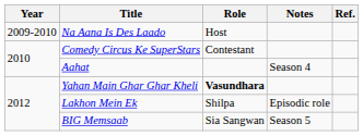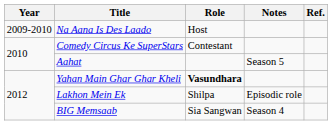 <table class="wikitable sortable">
 <tr>
 <th>Year</th>
 <th>Title</th>
 <th>Role</th>
 <th>Notes</th>
 <th>Ref.</th>
 </tr>
 <tr>
 <td>2009-2010</td>
 <td><em><a href='#'>Na Aana Is Des Laado</a></em></td>
 <td>Host</td>
 <td></td>
 <td></td>
 </tr>
 <tr>
 <td rowspan="2">2010</td>
 <td><em><a href='#'>Comedy Circus Ke SuperStars</a></em></td>
 <td>Contestant</td>
 <td></td>
 <td></td>
 </tr>
 <tr>
 <td><em><a href='#'>Aahat</a></em></td>
 <td></td>
-<td>Season 4</td>
+<td>Season 5</td>
 <td></td>
 </tr>
 <tr>
 <td rowspan="3">2012</td>
 <td><em><a href='#'>Yahan Main Ghar Ghar Kheli</a></em></td>
 <td><strong>Vasundhara</strong></td>
 <td></td>
 <td></td>
 </tr>
 <tr>
 <td><em><a href='#'>Lakhon Mein Ek</a></em></td>
 <td>Shilpa</td>
 <td>Episodic role</td>
 <td></td>
 </tr>
 <tr>
 <td><em><a href='#'>BIG Memsaab</a></em></td>
 <td>Sia Sangwan</td>
-<td>Season 5</td>
+<td>Season 4</td>
 <td></td>
 </tr>
 </table>
